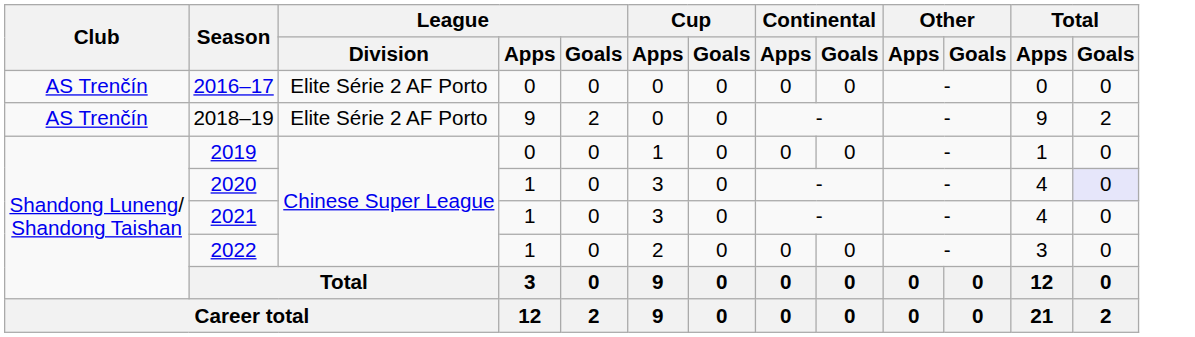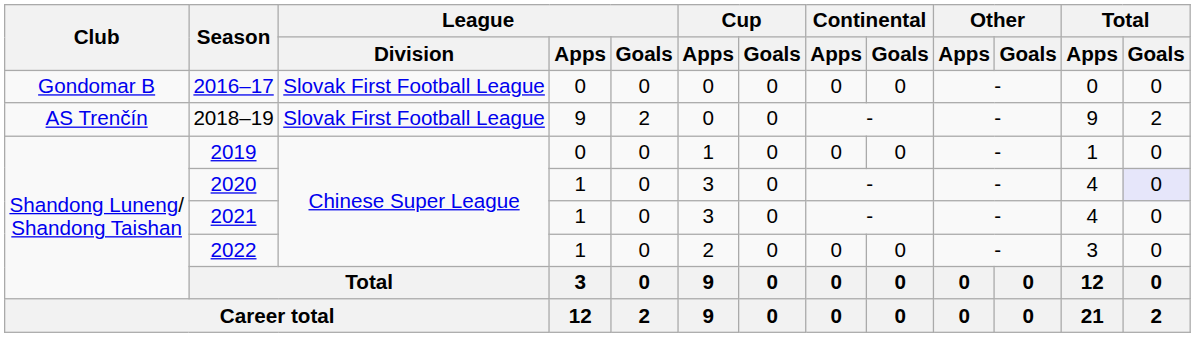 <table class="wikitable" style="text-align: center">
 <tr>
 <th rowspan="2">Club</th>
 <th rowspan="2">Season</th>
 <th colspan="3">League</th>
 <th colspan="2">Cup</th>
 <th colspan="2">Continental</th>
 <th colspan="2">Other</th>
 <th colspan="2">Total</th>
 </tr>
 <tr>
 <th>Division</th>
 <th>Apps</th>
 <th>Goals</th>
 <th>Apps</th>
 <th>Goals</th>
 <th>Apps</th>
 <th>Goals</th>
 <th>Apps</th>
 <th>Goals</th>
 <th>Apps</th>
 <th>Goals</th>
 </tr>
 <tr>
-<td><a href='#'>AS Trenčín</a></td>
+<td><a href='#'>Gondomar B</a></td>
 <td><a href='#'>2016–17</a></td>
-<td>Elite Série 2 AF Porto</td>
+<td><a href='#'>Slovak First Football League</a></td>
 <td>0</td>
 <td>0</td>
 <td>0</td>
 <td>0</td>
 <td>0</td>
 <td>0</td>
 <td colspan="2">-</td>
 <td>0</td>
 <td>0</td>
 </tr>
 <tr>
 <td><a href='#'>AS Trenčín</a></td>
 <td>2018–19</td>
-<td>Elite Série 2 AF Porto</td>
+<td><a href='#'>Slovak First Football League</a></td>
 <td>9</td>
 <td>2</td>
 <td>0</td>
 <td>0</td>
 <td colspan="2">-</td>
 <td colspan="2">-</td>
 <td>9</td>
 <td>2</td>
 </tr>
 <tr>
 <td rowspan="5"><a href='#'>Shandong Luneng</a>/<br><a href='#'>Shandong Taishan</a></td>
 <td><a href='#'>2019</a></td>
 <td rowspan="4"><a href='#'>Chinese Super League</a></td>
 <td>0</td>
 <td>0</td>
 <td>1</td>
 <td>0</td>
 <td>0</td>
 <td>0</td>
 <td colspan="2">-</td>
 <td>1</td>
 <td>0</td>
 </tr>
 <tr>
 <td><a href='#'>2020</a></td>
 <td>1</td>
 <td>0</td>
 <td>3</td>
 <td>0</td>
 <td colspan="2">-</td>
 <td colspan="2">-</td>
 <td>4</td>
 <td style="background: lavender;">0</td>
 </tr>
 <tr>
 <td><a href='#'>2021</a></td>
 <td>1</td>
 <td>0</td>
 <td>3</td>
 <td>0</td>
 <td colspan="2">-</td>
 <td colspan="2">-</td>
 <td>4</td>
 <td>0</td>
 </tr>
 <tr>
 <td><a href='#'>2022</a></td>
 <td>1</td>
 <td>0</td>
 <td>2</td>
 <td>0</td>
 <td>0</td>
 <td>0</td>
 <td colspan="2">-</td>
 <td>3</td>
 <td>0</td>
 </tr>
 <tr>
 <th colspan="2">Total</th>
 <th>3</th>
 <th>0</th>
 <th>9</th>
 <th>0</th>
 <th>0</th>
 <th>0</th>
 <th>0</th>
 <th>0</th>
 <th>12</th>
 <th>0</th>
 </tr>
 <tr>
 <th colspan="3">Career total</th>
 <th>12</th>
 <th>2</th>
 <th>9</th>
 <th>0</th>
 <th>0</th>
 <th>0</th>
 <th>0</th>
 <th>0</th>
 <th>21</th>
 <th>2</th>
 </tr>
 </table>
